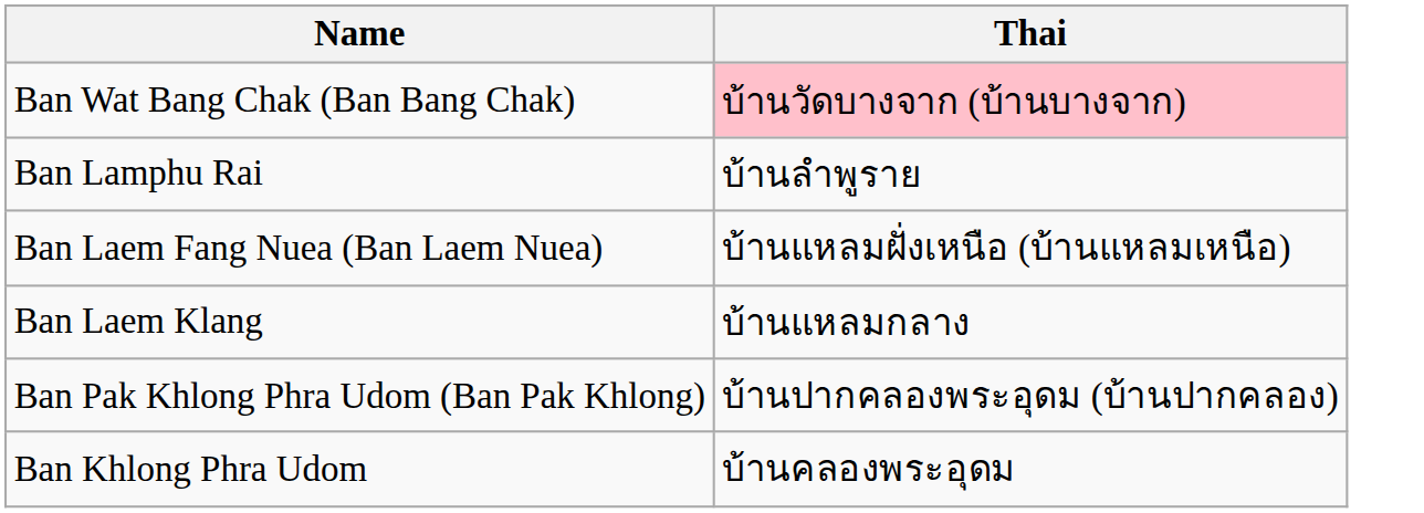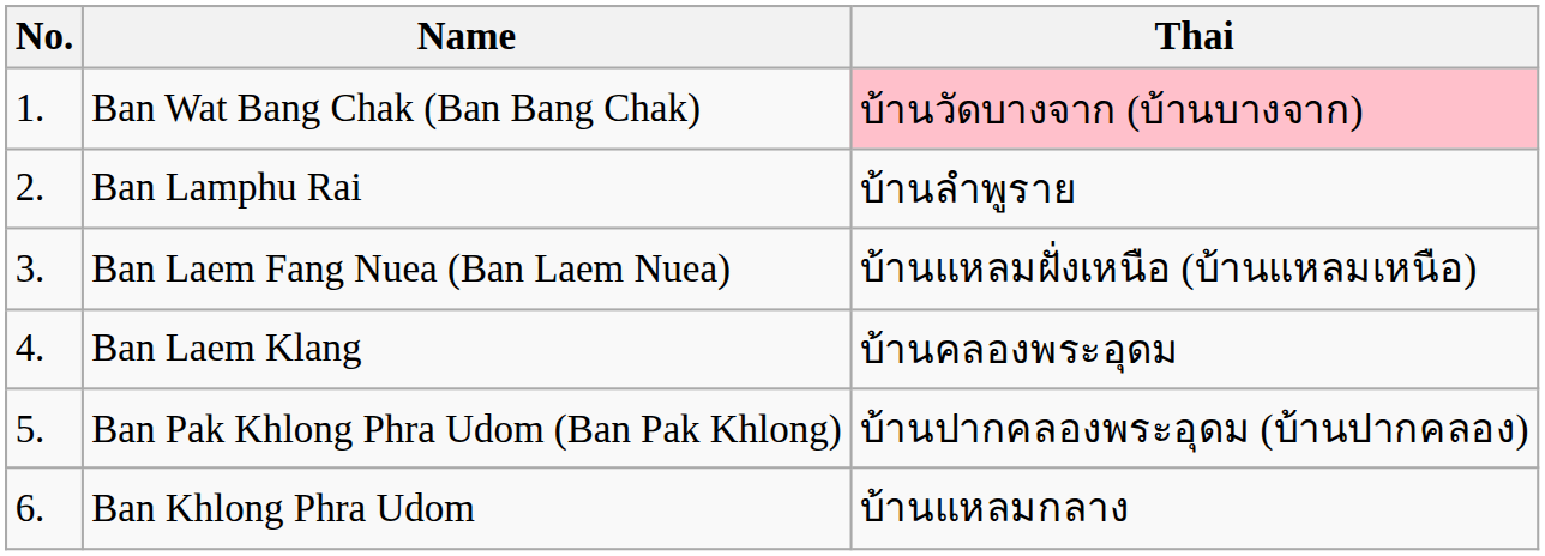 <table class="wikitable sortable">
 <tr>
+<th>No.</th>
 <th>Name</th>
 <th>Thai</th>
 </tr>
 <tr>
+<td>1.</td>
 <td>Ban Wat Bang Chak (Ban Bang Chak)</td>
 <td style="background: pink;">บ้านวัดบางจาก (บ้านบางจาก)</td>
 </tr>
 <tr>
+<td>2.</td>
 <td>Ban Lamphu Rai</td>
 <td>บ้านลำพูราย</td>
 </tr>
 <tr>
+<td>3.</td>
 <td>Ban Laem Fang Nuea (Ban Laem Nuea)</td>
 <td>บ้านแหลมฝั่งเหนือ (บ้านแหลมเหนือ)</td>
 </tr>
 <tr>
+<td>4.</td>
 <td>Ban Laem Klang</td>
-<td>บ้านแหลมกลาง</td>
+<td>บ้านคลองพระอุดม</td>
 </tr>
 <tr>
+<td>5.</td>
 <td>Ban Pak Khlong Phra Udom (Ban Pak Khlong)</td>
 <td>บ้านปากคลองพระอุดม (บ้านปากคลอง)</td>
 </tr>
 <tr>
+<td>6.</td>
 <td>Ban Khlong Phra Udom</td>
-<td>บ้านคลองพระอุดม</td>
+<td>บ้านแหลมกลาง</td>
 </tr>
 </table>
